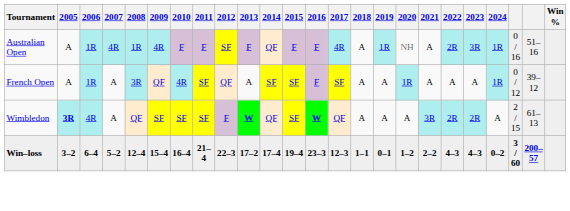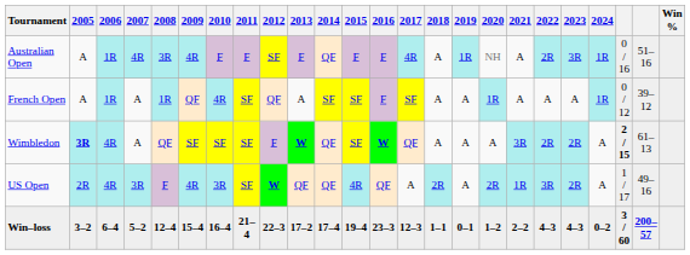 <table class="wikitable nowrap" style=text-align:center;font-size:94%>
 <tr>
 <th>Tournament</th>
 <th><a href='#'>2005</a></th>
 <th><a href='#'>2006</a></th>
 <th><a href='#'>2007</a></th>
 <th><a href='#'>2008</a></th>
 <th><a href='#'>2009</a></th>
 <th><a href='#'>2010</a></th>
 <th><a href='#'>2011</a></th>
 <th><a href='#'>2012</a></th>
 <th><a href='#'>2013</a></th>
 <th><a href='#'>2014</a></th>
 <th><a href='#'>2015</a></th>
 <th><a href='#'>2016</a></th>
 <th><a href='#'>2017</a></th>
 <th><a href='#'>2018</a></th>
 <th><a href='#'>2019</a></th>
 <th><a href='#'>2020</a></th>
 <th><a href='#'>2021</a></th>
 <th><a href='#'>2022</a></th>
 <th><a href='#'>2023</a></th>
 <th><a href='#'>2024</a></th>
 <th></th>
 <th></th>
 <th>Win %</th>
 </tr>
 <tr>
 <td align=left><a href='#'>Australian Open</a></td>
 <td>A</td>
 <td style=background:#afeeee><a href='#'>1R</a></td>
 <td style=background:#afeeee><a href='#'>4R</a></td>
-<td style=background:#afeeee><a href='#'>1R</a></td>
+<td style=background:#afeeee><a href='#'>3R</a></td>
 <td style=background:#afeeee><a href='#'>4R</a></td>
 <td style=background:thistle><a href='#'>F</a></td>
 <td style=background:thistle><a href='#'>F</a></td>
 <td style=background:yellow><a href='#'>SF</a></td>
 <td style=background:thistle><a href='#'>F</a></td>
 <td style=background:#ffebcd><a href='#'>QF</a></td>
 <td style=background:thistle><a href='#'>F</a></td>
 <td style=background:thistle><a href='#'>F</a></td>
 <td style=background:#afeeee><a href='#'>4R</a></td>
 <td>A</td>
 <td style=background:#afeeee><a href='#'>1R</a></td>
 <td style=color:#767676>NH</td>
 <td>A</td>
 <td style=background:#afeeee><a href='#'>2R</a></td>
 <td style=background:#afeeee><a href='#'>3R</a></td>
 <td style=background:#afeeee><a href='#'>1R</a></td>
 <td style="background:#efefef;">0 / 16</td>
 <td style="background:#efefef;">51–16</td>
 <td style="background:#efefef;"></td>
 </tr>
 <tr>
 <td align=left><a href='#'>French Open</a></td>
 <td>A</td>
 <td style=background:#afeeee><a href='#'>1R</a></td>
 <td>A</td>
-<td style=background:#afeeee><a href='#'>3R</a></td>
+<td style=background:#afeeee><a href='#'>1R</a></td>
 <td style=background:#ffebcd><a href='#'>QF</a></td>
 <td style=background:#afeeee><a href='#'>4R</a></td>
 <td style=background:yellow><a href='#'>SF</a></td>
 <td style=background:#ffebcd><a href='#'>QF</a></td>
 <td>A</td>
 <td style=background:yellow><a href='#'>SF</a></td>
 <td style=background:yellow><a href='#'>SF</a></td>
 <td style=background:thistle><a href='#'>F</a></td>
 <td style=background:yellow><a href='#'>SF</a></td>
 <td>A</td>
 <td>A</td>
 <td style=background:#afeeee><a href='#'>1R</a></td>
 <td>A</td>
 <td>A</td>
 <td>A</td>
 <td style=background:#afeeee><a href='#'>1R</a></td>
 <td style="background:#efefef;">0 / 12</td>
 <td style="background:#efefef;">39–12</td>
 <td style="background:#efefef;"></td>
 </tr>
 <tr>
 <td align=left><a href='#'>Wimbledon</a></td>
 <td style=background:#afeeee><strong><a href='#'>3R</a></strong></td>
 <td style=background:#afeeee><a href='#'>4R</a></td>
 <td>A</td>
 <td style=background:#ffebcd><a href='#'>QF</a></td>
 <td style=background:yellow><a href='#'>SF</a></td>
 <td style=background:yellow><a href='#'>SF</a></td>
 <td style=background:yellow><a href='#'>SF</a></td>
 <td style=background:thistle><a href='#'>F</a></td>
 <td style=background:lime><a href='#'><strong>W</strong></a></td>
 <td style=background:#ffebcd><a href='#'>QF</a></td>
 <td style=background:yellow><a href='#'>SF</a></td>
 <td style=background:lime><a href='#'><strong>W</strong></a></td>
 <td style=background:#ffebcd><a href='#'>QF</a></td>
 <td>A</td>
 <td>A</td>
 <td>A</td>
 <td style=background:#afeeee><a href='#'>3R</a></td>
 <td style=background:#afeeee><a href='#'>2R</a></td>
 <td style=background:#afeeee><a href='#'>2R</a></td>
 <td>A</td>
-<td style="background:#efefef;">2 / 15</td>
+<td style="background:#efefef;"><strong>2 / 15</strong></td>
 <td style="background:#efefef;">61–13</td>
+<td style="background:#efefef;"></td>
+</tr>
+<tr>
+<td align=left><a href='#'>US Open</a></td>
+<td style=background:#afeeee><a href='#'>2R</a></td>
+<td style=background:#afeeee><a href='#'>4R</a></td>
+<td style=background:#afeeee><a href='#'>3R</a></td>
+<td style=background:thistle><a href='#'>F</a></td>
+<td style=background:#afeeee><a href='#'>4R</a></td>
+<td style=background:#afeeee><a href='#'>3R</a></td>
+<td style=background:yellow><a href='#'>SF</a></td>
+<td style=background:lime><a href='#'><strong>W</strong></a></td>
+<td style=background:#ffebcd><a href='#'>QF</a></td>
+<td style=background:#ffebcd><a href='#'>QF</a></td>
+<td style=background:#afeeee><a href='#'>4R</a></td>
+<td style=background:#ffebcd><a href='#'>QF</a></td>
+<td>A</td>
+<td style=background:#afeeee><a href='#'>2R</a></td>
+<td>A</td>
+<td style=background:#afeeee><a href='#'>2R</a></td>
+<td style=background:#afeeee><a href='#'>1R</a></td>
+<td style=background:#afeeee><a href='#'>3R</a></td>
+<td style=background:#afeeee><a href='#'>2R</a></td>
+<td>A</td>
+<td style="background:#efefef;">1 / 17</td>
+<td style="background:#efefef;">49–16</td>
 <td style="background:#efefef;"></td>
 </tr>
 <tr style="font-weight:bold; background:#efefef;">
 <td style=text-align:left>Win–loss</td>
 <td>3–2</td>
 <td>6–4</td>
 <td>5–2</td>
 <td>12–4</td>
 <td>15–4</td>
 <td>16–4</td>
 <td>21–4</td>
 <td>22–3</td>
 <td>17–2</td>
 <td>17–4</td>
 <td>19–4</td>
 <td>23–3</td>
 <td>12–3</td>
 <td>1–1</td>
 <td>0–1</td>
 <td>1–2</td>
 <td>2–2</td>
 <td>4–3</td>
 <td>4–3</td>
 <td>0–2</td>
 <td style="background:#efefef;">3 / 60</td>
 <td style="background:#efefef;"><a href='#'>200–57</a></td>
 <td style="background:#efefef;"></td>
 </tr>
 </table>
